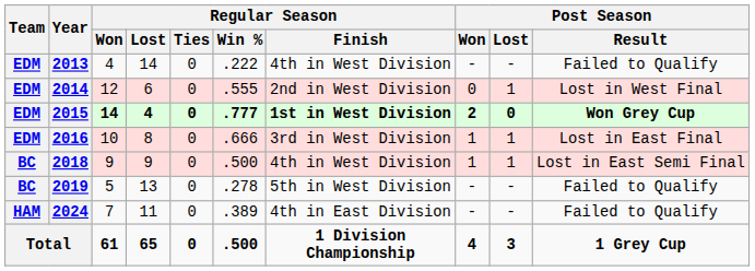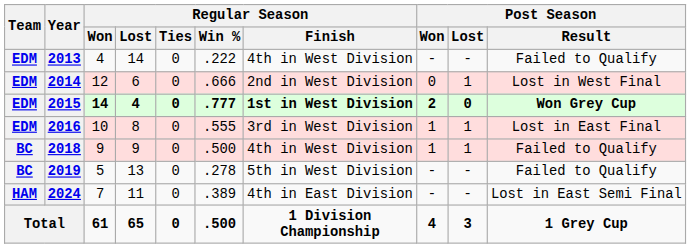 <table class="wikitable" style="font-size: 95%; text-align:center;">
 <tr>
 <th rowspan="2">Team</th>
 <th rowspan="2">Year</th>
 <th colspan="5">Regular Season</th>
 <th colspan="4">Post Season</th>
 </tr>
 <tr>
 <th>Won</th>
 <th>Lost</th>
 <th>Ties</th>
 <th>Win %</th>
 <th>Finish</th>
 <th>Won</th>
 <th>Lost</th>
 <th>Result</th>
 </tr>
 <tr>
 <th><a href='#'>EDM</a></th>
 <th><a href='#'>2013</a></th>
 <td>4</td>
 <td>14</td>
 <td>0</td>
 <td>.222</td>
 <td>4th in West Division</td>
 <td>-</td>
 <td>-</td>
 <td>Failed to Qualify</td>
 </tr>
 <tr ! style="background:#fdd;">
 <th><a href='#'>EDM</a></th>
 <th><a href='#'>2014</a></th>
 <td>12</td>
 <td>6</td>
 <td>0</td>
-<td>.555</td>
+<td>.666</td>
 <td>2nd in West Division</td>
 <td>0</td>
 <td>1</td>
 <td>Lost in West Final</td>
 </tr>
 <tr ! style="background:#dfd;">
 <th><a href='#'>EDM</a></th>
 <th><a href='#'>2015</a></th>
 <td><strong>14</strong></td>
 <td><strong>4</strong></td>
 <td><strong>0</strong></td>
 <td><strong>.777</strong></td>
 <td><strong>1st in West Division</strong></td>
 <td><strong>2</strong></td>
 <td><strong>0</strong></td>
 <td><strong>Won Grey Cup</strong></td>
 </tr>
 <tr ! style="background:#fdd;">
 <th><a href='#'>EDM</a></th>
 <th><a href='#'>2016</a></th>
 <td>10</td>
 <td>8</td>
 <td>0</td>
-<td>.666</td>
+<td>.555</td>
 <td>3rd in West Division</td>
 <td>1</td>
 <td>1</td>
 <td>Lost in East Final</td>
 </tr>
 <tr ! style="background:#fdd;">
 <th><a href='#'>BC</a></th>
 <th><a href='#'>2018</a></th>
 <td>9</td>
 <td>9</td>
 <td>0</td>
 <td>.500</td>
 <td>4th in West Division</td>
 <td>1</td>
 <td>1</td>
-<td>Lost in East Semi Final</td>
+<td>Failed to Qualify</td>
 </tr>
 <tr>
 <th><a href='#'>BC</a></th>
 <th><a href='#'>2019</a></th>
 <td>5</td>
 <td>13</td>
 <td>0</td>
 <td>.278</td>
 <td>5th in West Division</td>
 <td>-</td>
 <td>-</td>
 <td>Failed to Qualify</td>
 </tr>
 <tr>
 <th><a href='#'>HAM</a></th>
 <th><a href='#'>2024</a></th>
 <td>7</td>
 <td>11</td>
 <td>0</td>
 <td>.389</td>
 <td>4th in East Division</td>
 <td>-</td>
 <td>-</td>
-<td>Failed to Qualify</td>
+<td>Lost in East Semi Final</td>
 </tr>
 <tr>
 <th colspan="2"><strong>Total</strong></th>
 <td><strong>61</strong></td>
 <td><strong>65</strong></td>
 <td><strong>0</strong></td>
 <td><strong> .500 </strong></td>
 <td><strong>1 Division<br>Championship</strong></td>
 <td><strong>4</strong></td>
 <td><strong>3</strong></td>
 <td><strong>1 Grey Cup</strong></td>
 </tr>
 </table>
